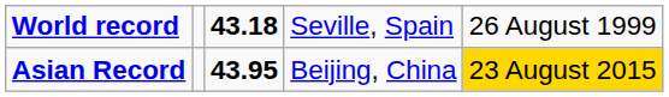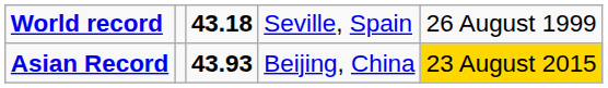 <table class="wikitable">
 <tr>
 <td><strong><a href='#'>World record</a></strong></td>
 <td></td>
 <td><strong>43.18</strong></td>
 <td><a href='#'>Seville</a>, <a href='#'>Spain</a></td>
 <td>26 August 1999</td>
 </tr>
 <tr>
 <td><strong><a href='#'>Asian Record</a></strong></td>
 <td></td>
-<td><strong>43.95</strong></td>
+<td><strong>43.93</strong></td>
 <td><a href='#'>Beijing</a>, <a href='#'>China</a></td>
 <td style="background: gold;">23 August 2015</td>
 </tr>
 </table>
